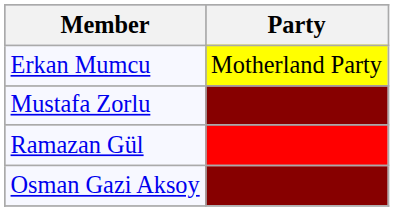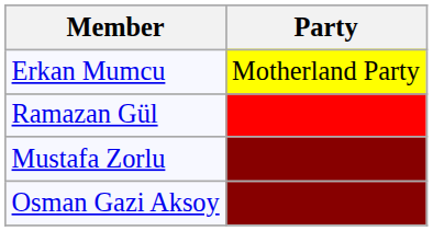 <table class=wikitable style="border:1px solid #8888aa; background-color:#f7f8ff; padding:0px; font-size:90%;">
 <tr>
 <th>Member</th>
 <th>Party</th>
 </tr>
 <tr>
 <td><a href='#'>Erkan Mumcu</a></td>
 <td style="background: #ffff00">Motherland Party</td>
 </tr>
 <tr>
+<td><a href='#'>Ramazan Gül</a></td>
+<td style="background: #ff0000"></td>
+</tr>
+<tr>
 <td><a href='#'>Mustafa Zorlu</a></td>
 <td style="background: #870000"></td>
-</tr>
-<tr>
-<td><a href='#'>Ramazan Gül</a></td>
-<td style="background: #ff0000"></td>
 </tr>
 <tr>
 <td><a href='#'>Osman Gazi Aksoy</a></td>
 <td style="background: #870000"></td>
 </tr>
 </table>
